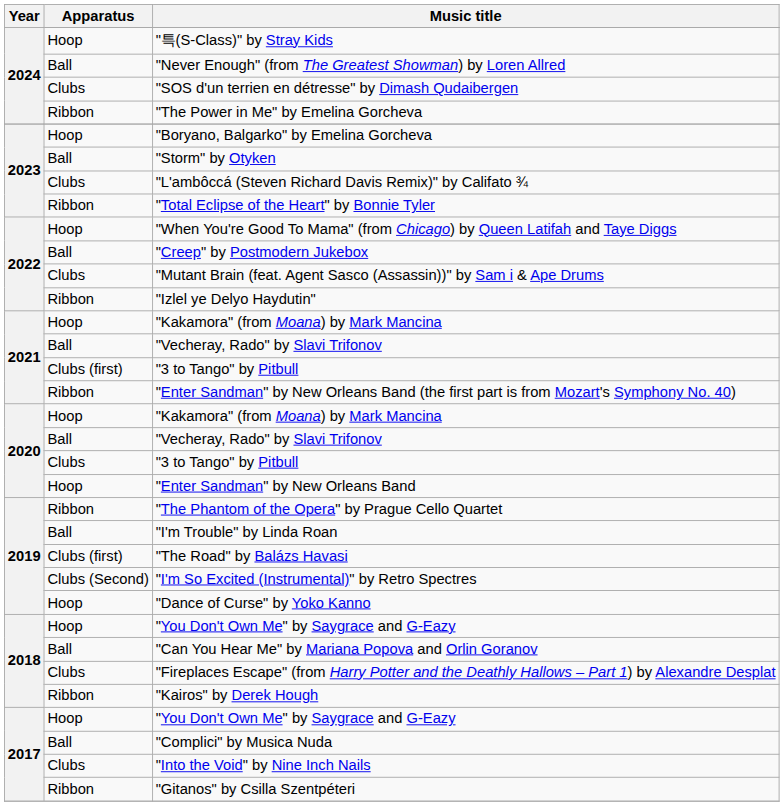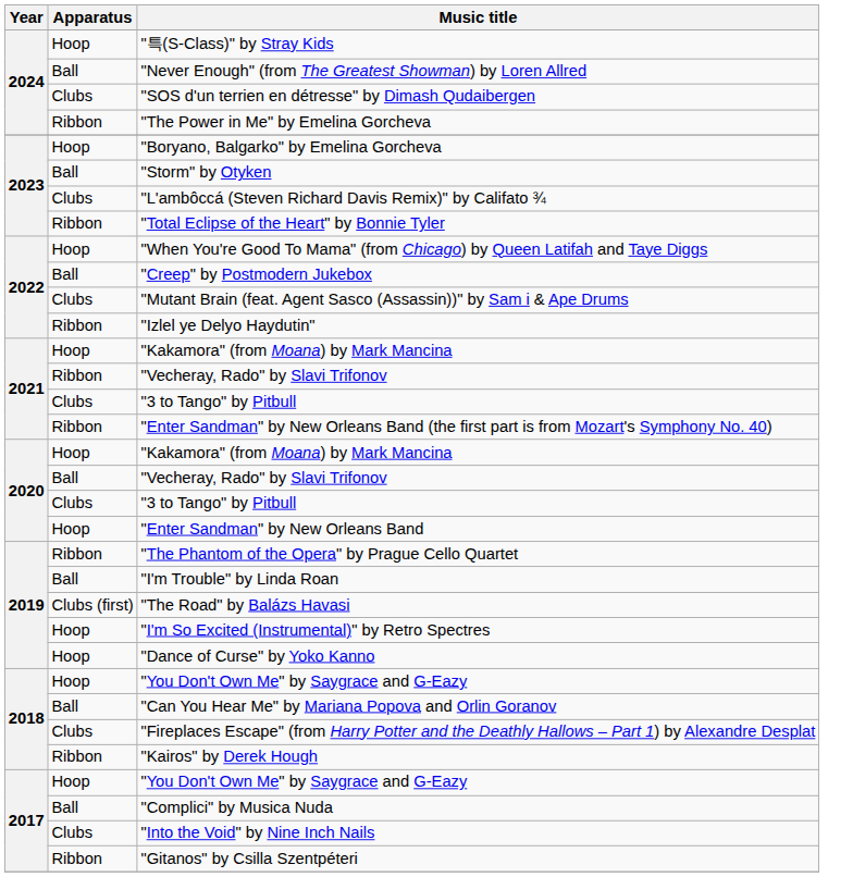 <table class="wikitable plainrowheaders">
 <tr>
 <th scope=col>Year</th>
 <th scope=col>Apparatus</th>
 <th scope=col>Music title</th>
 </tr>
 <tr>
 <th scope=row rowspan=5>2024</th>
 </tr>
 <tr>
 <td>Hoop</td>
 <td>"특(S-Class)" by <a href='#'>Stray Kids</a></td>
 </tr>
 <tr>
 <td>Ball</td>
 <td>"Never Enough" (from <em><a href='#'>The Greatest Showman</a></em>) by <a href='#'>Loren Allred</a></td>
 </tr>
 <tr>
 <td>Clubs</td>
 <td>"SOS d'un terrien en détresse" by <a href='#'>Dimash Qudaibergen</a></td>
 </tr>
 <tr>
 <td>Ribbon</td>
 <td>"The Power in Me" by Emelina Gorcheva</td>
 </tr>
 <tr>
 </tr>
 <tr>
 <th scope=row rowspan=4>2023</th>
 <td>Hoop</td>
 <td>"Boryano, Balgarko" by Emelina Gorcheva</td>
 </tr>
 <tr>
 <td>Ball</td>
 <td>"Storm" by <a href='#'>Otyken</a></td>
 </tr>
 <tr>
 <td>Clubs</td>
 <td>"L'ambôccá (Steven Richard Davis Remix)" by Califato ¾</td>
 </tr>
 <tr>
 <td>Ribbon</td>
 <td>"<a href='#'>Total Eclipse of the Heart</a>" by <a href='#'>Bonnie Tyler</a></td>
 </tr>
 <tr>
 <th scope=row rowspan=4>2022</th>
 <td>Hoop</td>
 <td>"When You're Good To Mama" (from <a href='#'><em>Chicago</em></a>) by <a href='#'>Queen Latifah</a> and <a href='#'>Taye Diggs</a></td>
 </tr>
 <tr>
 <td>Ball</td>
 <td>"<a href='#'>Creep</a>" by <a href='#'>Postmodern Jukebox</a></td>
 </tr>
 <tr>
 <td>Clubs</td>
 <td>"Mutant Brain (feat. Agent Sasco (Assassin))" by <a href='#'>Sam i</a> & <a href='#'>Ape Drums</a></td>
 </tr>
 <tr>
 <td>Ribbon</td>
 <td>"Izlel ye Delyo Haydutin"</td>
 </tr>
 <tr>
 <th scope=row rowspan=4>2021</th>
 <td>Hoop</td>
 <td>"Kakamora" (from <a href='#'><em>Moana</em></a>) by <a href='#'>Mark Mancina</a></td>
 </tr>
 <tr>
-<td>Ball</td>
+<td>Ribbon</td>
 <td>"Vecheray, Rado" by <a href='#'>Slavi Trifonov</a></td>
 </tr>
 <tr>
-<td>Clubs (first)</td>
+<td>Clubs</td>
 <td>"3 to Tango" by <a href='#'>Pitbull</a></td>
 </tr>
 <tr>
 <td>Ribbon</td>
 <td>"<a href='#'>Enter Sandman</a>" by New Orleans Band (the first part is from <a href='#'>Mozart</a>'s <a href='#'>Symphony No. 40</a>)</td>
 </tr>
 <tr>
 <th scope=row rowspan=4>2020</th>
 <td>Hoop</td>
 <td>"Kakamora" (from <a href='#'><em>Moana</em></a>) by <a href='#'>Mark Mancina</a></td>
 </tr>
 <tr>
 <td>Ball</td>
 <td>"Vecheray, Rado" by <a href='#'>Slavi Trifonov</a></td>
 </tr>
 <tr>
 <td>Clubs</td>
 <td>"3 to Tango" by <a href='#'>Pitbull</a></td>
 </tr>
 <tr>
 <td>Hoop</td>
 <td>"<a href='#'>Enter Sandman</a>" by New Orleans Band</td>
 </tr>
 <tr>
 <th scope=row rowspan=5>2019</th>
 <td>Ribbon</td>
 <td>"<a href='#'>The Phantom of the Opera</a>" by Prague Cello Quartet</td>
 </tr>
 <tr>
 <td>Ball</td>
 <td>"I'm Trouble" by Linda Roan</td>
 </tr>
 <tr>
 <td>Clubs (first)</td>
 <td>"The Road" by <a href='#'>Balázs Havasi</a></td>
 </tr>
 <tr>
-<td>Clubs (Second)</td>
+<td>Hoop</td>
 <td>"<a href='#'>I'm So Excited (Instrumental)</a>" by Retro Spectres</td>
 </tr>
 <tr>
 <td>Hoop</td>
 <td>"Dance of Curse" by <a href='#'>Yoko Kanno</a></td>
 </tr>
 <tr>
 <th scope=row rowspan=4>2018</th>
 <td>Hoop</td>
 <td>"<a href='#'>You Don't Own Me</a>" by <a href='#'>Saygrace</a> and <a href='#'>G-Eazy</a></td>
 </tr>
 <tr>
 <td>Ball</td>
 <td>"Can You Hear Me" by <a href='#'>Mariana Popova</a> and <a href='#'>Orlin Goranov</a></td>
 </tr>
 <tr>
 <td>Clubs</td>
 <td>"Fireplaces Escape" (from <em><a href='#'>Harry Potter and the Deathly Hallows – Part 1</a></em>) by <a href='#'>Alexandre Desplat</a></td>
 </tr>
 <tr>
 <td>Ribbon</td>
 <td>"Kairos" by <a href='#'>Derek Hough</a></td>
 </tr>
 <tr>
 <th scope=row rowspan=4>2017</th>
 <td>Hoop</td>
 <td>"<a href='#'>You Don't Own Me</a>" by <a href='#'>Saygrace</a> and <a href='#'>G-Eazy</a></td>
 </tr>
 <tr>
 <td>Ball</td>
 <td>"Complici" by Musica Nuda</td>
 </tr>
 <tr>
 <td>Clubs</td>
 <td>"<a href='#'>Into the Void</a>" by <a href='#'>Nine Inch Nails</a></td>
 </tr>
 <tr>
 <td>Ribbon</td>
 <td>"Gitanos" by Csilla Szentpéteri</td>
 </tr>
 <tr>
 </tr>
 </table>
